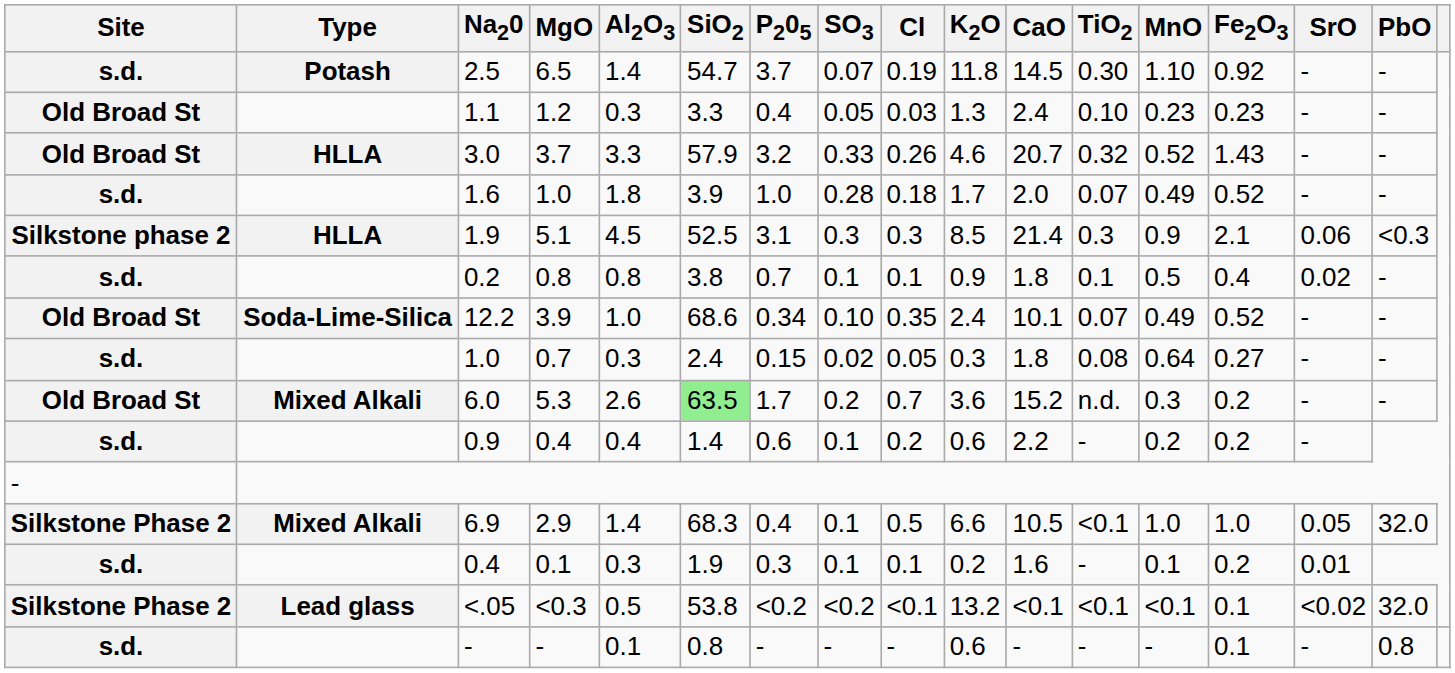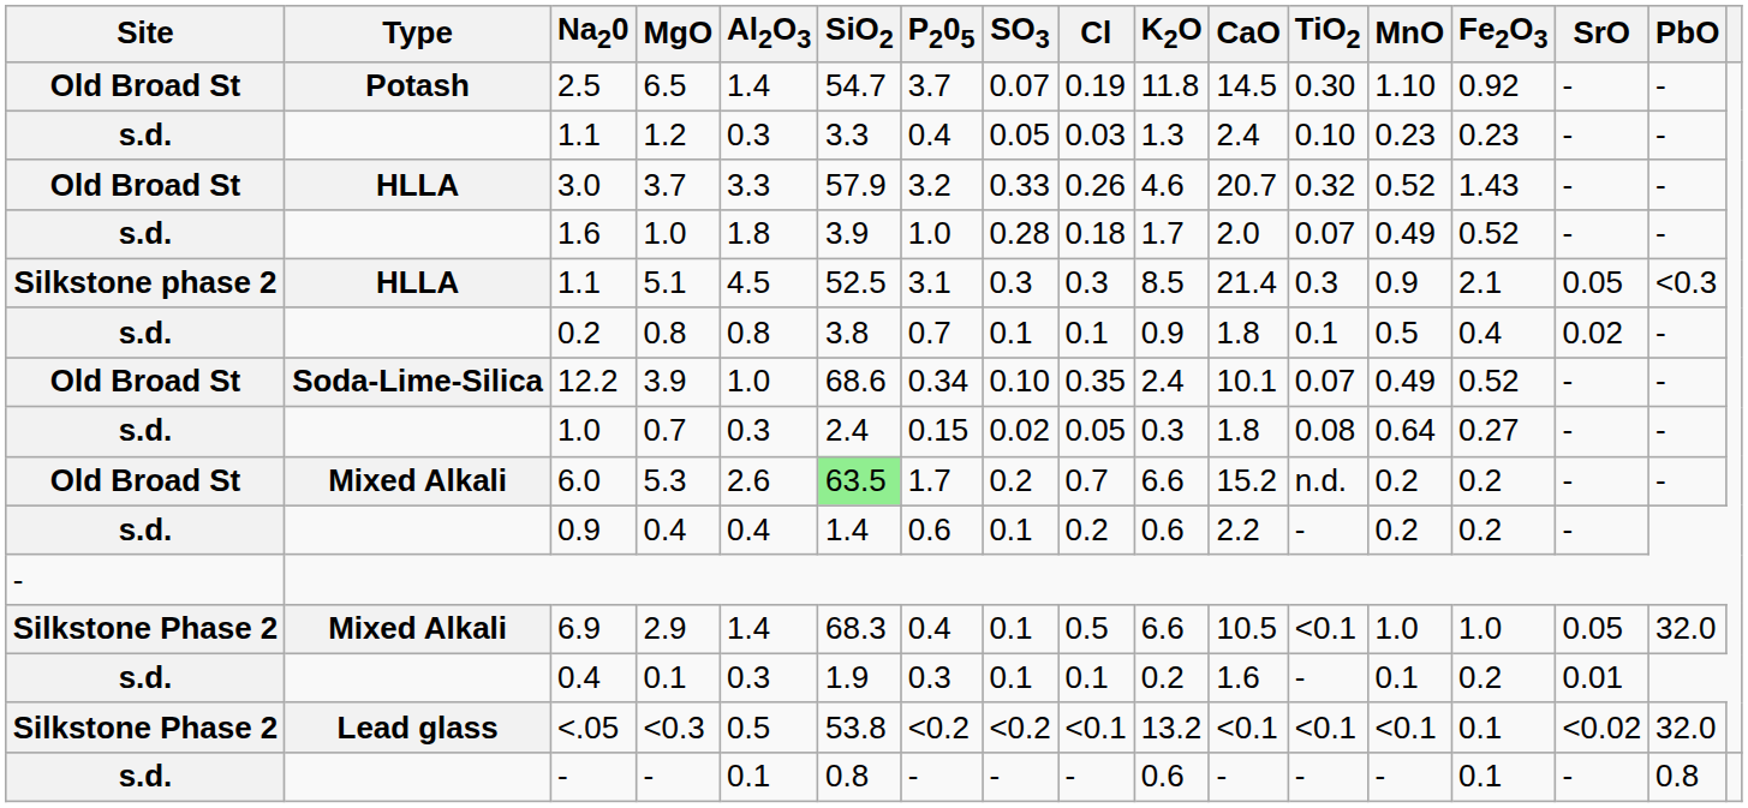 <table class="wikitable" style="text-align:centre">
 <tr>
 <th>Site</th>
 <th>Type</th>
 <th>Na<sub>2</sub>0</th>
 <th>MgO</th>
 <th>Al<sub>2</sub>O<sub>3</sub></th>
 <th>SiO<sub>2</sub></th>
 <th>P<sub>2</sub>0<sub>5</sub></th>
 <th>SO<sub>3</sub></th>
 <th>Cl</th>
 <th>K<sub>2</sub>O</th>
 <th>CaO</th>
 <th>TiO<sub>2</sub></th>
 <th>MnO</th>
 <th>Fe<sub>2</sub>O<sub>3</sub></th>
 <th>SrO</th>
 <th>PbO</th>
 <th></th>
 </tr>
 <tr>
-<th>s.d.</th>
+<th>Old Broad St</th>
 <th>Potash</th>
 <td>2.5</td>
 <td>6.5</td>
 <td>1.4</td>
 <td>54.7</td>
 <td>3.7</td>
 <td>0.07</td>
 <td>0.19</td>
 <td>11.8</td>
 <td>14.5</td>
 <td>0.30</td>
 <td>1.10</td>
 <td>0.92</td>
 <td>-</td>
 <td>-</td>
 </tr>
 <tr>
-<th>Old Broad St</th>
+<th>s.d.</th>
 <td></td>
 <td>1.1</td>
 <td>1.2</td>
 <td>0.3</td>
 <td>3.3</td>
 <td>0.4</td>
 <td>0.05</td>
 <td>0.03</td>
 <td>1.3</td>
 <td>2.4</td>
 <td>0.10</td>
 <td>0.23</td>
 <td>0.23</td>
 <td>-</td>
 <td>-</td>
 </tr>
 <tr>
 <th>Old Broad St</th>
 <th>HLLA</th>
 <td>3.0</td>
 <td>3.7</td>
 <td>3.3</td>
 <td>57.9</td>
 <td>3.2</td>
 <td>0.33</td>
 <td>0.26</td>
 <td>4.6</td>
 <td>20.7</td>
 <td>0.32</td>
 <td>0.52</td>
 <td>1.43</td>
 <td>-</td>
 <td>-</td>
 </tr>
 <tr>
 <th>s.d.</th>
 <td></td>
 <td>1.6</td>
 <td>1.0</td>
 <td>1.8</td>
 <td>3.9</td>
 <td>1.0</td>
 <td>0.28</td>
 <td>0.18</td>
 <td>1.7</td>
 <td>2.0</td>
 <td>0.07</td>
 <td>0.49</td>
 <td>0.52</td>
 <td>-</td>
 <td>-</td>
 </tr>
 <tr>
 <th>Silkstone phase 2</th>
 <th>HLLA</th>
-<td>1.9</td>
+<td>1.1</td>
 <td>5.1</td>
 <td>4.5</td>
 <td>52.5</td>
 <td>3.1</td>
 <td>0.3</td>
 <td>0.3</td>
 <td>8.5</td>
 <td>21.4</td>
 <td>0.3</td>
 <td>0.9</td>
 <td>2.1</td>
-<td>0.06</td>
+<td>0.05</td>
 <td><0.3</td>
 </tr>
 <tr>
 <th>s.d.</th>
 <td></td>
 <td>0.2</td>
 <td>0.8</td>
 <td>0.8</td>
 <td>3.8</td>
 <td>0.7</td>
 <td>0.1</td>
 <td>0.1</td>
 <td>0.9</td>
 <td>1.8</td>
 <td>0.1</td>
 <td>0.5</td>
 <td>0.4</td>
 <td>0.02</td>
 <td>-</td>
 </tr>
 <tr>
 <th>Old Broad St</th>
 <th>Soda-Lime-Silica</th>
 <td>12.2</td>
 <td>3.9</td>
 <td>1.0</td>
 <td>68.6</td>
 <td>0.34</td>
 <td>0.10</td>
 <td>0.35</td>
 <td>2.4</td>
 <td>10.1</td>
 <td>0.07</td>
 <td>0.49</td>
 <td>0.52</td>
 <td>-</td>
 <td>-</td>
 </tr>
 <tr>
 <th>s.d.</th>
 <td></td>
 <td>1.0</td>
 <td>0.7</td>
 <td>0.3</td>
 <td>2.4</td>
 <td>0.15</td>
 <td>0.02</td>
 <td>0.05</td>
 <td>0.3</td>
 <td>1.8</td>
 <td>0.08</td>
 <td>0.64</td>
 <td>0.27</td>
 <td>-</td>
 <td>-</td>
 </tr>
 <tr>
 <th>Old Broad St</th>
 <th>Mixed Alkali</th>
 <td>6.0</td>
 <td>5.3</td>
 <td>2.6</td>
 <td style="background: lightgreen;">63.5</td>
 <td>1.7</td>
 <td>0.2</td>
 <td>0.7</td>
-<td>3.6</td>
+<td>6.6</td>
 <td>15.2</td>
 <td>n.d.</td>
-<td>0.3</td>
+<td>0.2</td>
 <td>0.2</td>
 <td>-</td>
 <td>-</td>
 </tr>
 <tr>
 <th>s.d.</th>
 <td></td>
 <td>0.9</td>
 <td>0.4</td>
 <td>0.4</td>
 <td>1.4</td>
 <td>0.6</td>
 <td>0.1</td>
 <td>0.2</td>
 <td>0.6</td>
 <td>2.2</td>
 <td>-</td>
 <td>0.2</td>
 <td>0.2</td>
 <td>-</td>
 </tr>
 <tr>
 <td>-</td>
 </tr>
 <tr>
 <th>Silkstone Phase 2</th>
 <th>Mixed Alkali</th>
 <td>6.9</td>
 <td>2.9</td>
 <td>1.4</td>
 <td>68.3</td>
 <td>0.4</td>
 <td>0.1</td>
 <td>0.5</td>
 <td>6.6</td>
 <td>10.5</td>
 <td><0.1</td>
 <td>1.0</td>
 <td>1.0</td>
 <td>0.05</td>
 <td>32.0</td>
 </tr>
 <tr>
 <th>s.d.</th>
 <td></td>
 <td>0.4</td>
 <td>0.1</td>
 <td>0.3</td>
 <td>1.9</td>
 <td>0.3</td>
 <td>0.1</td>
 <td>0.1</td>
 <td>0.2</td>
 <td>1.6</td>
 <td>-</td>
 <td>0.1</td>
 <td>0.2</td>
 <td>0.01</td>
 </tr>
 <tr>
 <th>Silkstone Phase 2</th>
 <th>Lead glass</th>
 <td><.05</td>
 <td><0.3</td>
 <td>0.5</td>
 <td>53.8</td>
 <td><0.2</td>
 <td><0.2</td>
 <td><0.1</td>
 <td>13.2</td>
 <td><0.1</td>
 <td><0.1</td>
 <td><0.1</td>
 <td>0.1</td>
 <td><0.02</td>
 <td>32.0</td>
 </tr>
 <tr>
 <th>s.d.</th>
 <td></td>
 <td>-</td>
 <td>-</td>
 <td>0.1</td>
 <td>0.8</td>
 <td>-</td>
 <td>-</td>
 <td>-</td>
 <td>0.6</td>
 <td>-</td>
 <td>-</td>
 <td>-</td>
 <td>0.1</td>
 <td>-</td>
 <td>0.8</td>
 <td></td>
 </tr>
 </table>
